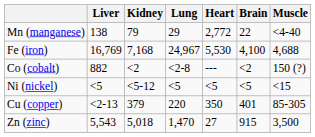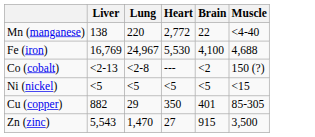 <table class="wikitable">
 <tr>
 <th></th>
 <th>Liver</th>
-<th>Kidney</th>
 <th>Lung</th>
 <th>Heart</th>
 <th>Brain</th>
 <th>Muscle</th>
 </tr>
 <tr>
 <td>Mn (<a href='#'>manganese</a>)</td>
 <td>138</td>
-<td>79</td>
-<td>29</td>
+<td>220</td>
 <td>2,772</td>
 <td>22</td>
 <td><4-40</td>
 </tr>
 <tr>
 <td>Fe (<a href='#'>iron</a>)</td>
 <td>16,769</td>
-<td>7,168</td>
 <td>24,967</td>
 <td>5,530</td>
 <td>4,100</td>
 <td>4,688</td>
 </tr>
 <tr>
 <td>Co (<a href='#'>cobalt</a>)</td>
-<td>882</td>
-<td><2</td>
+<td><2-13</td>
 <td><2-8</td>
 <td>---</td>
 <td><2</td>
 <td>150 (?)</td>
 </tr>
 <tr>
 <td>Ni (<a href='#'>nickel</a>)</td>
 <td><5</td>
-<td><5-12</td>
 <td><5</td>
 <td><5</td>
 <td><5</td>
 <td><15</td>
 </tr>
 <tr>
 <td>Cu (<a href='#'>copper</a>)</td>
-<td><2-13</td>
-<td>379</td>
-<td>220</td>
+<td>882</td>
+<td>29</td>
 <td>350</td>
 <td>401</td>
 <td>85-305</td>
 </tr>
 <tr>
 <td>Zn (<a href='#'>zinc</a>)</td>
 <td>5,543</td>
-<td>5,018</td>
 <td>1,470</td>
 <td>27</td>
 <td>915</td>
 <td>3,500</td>
 </tr>
 </table>
